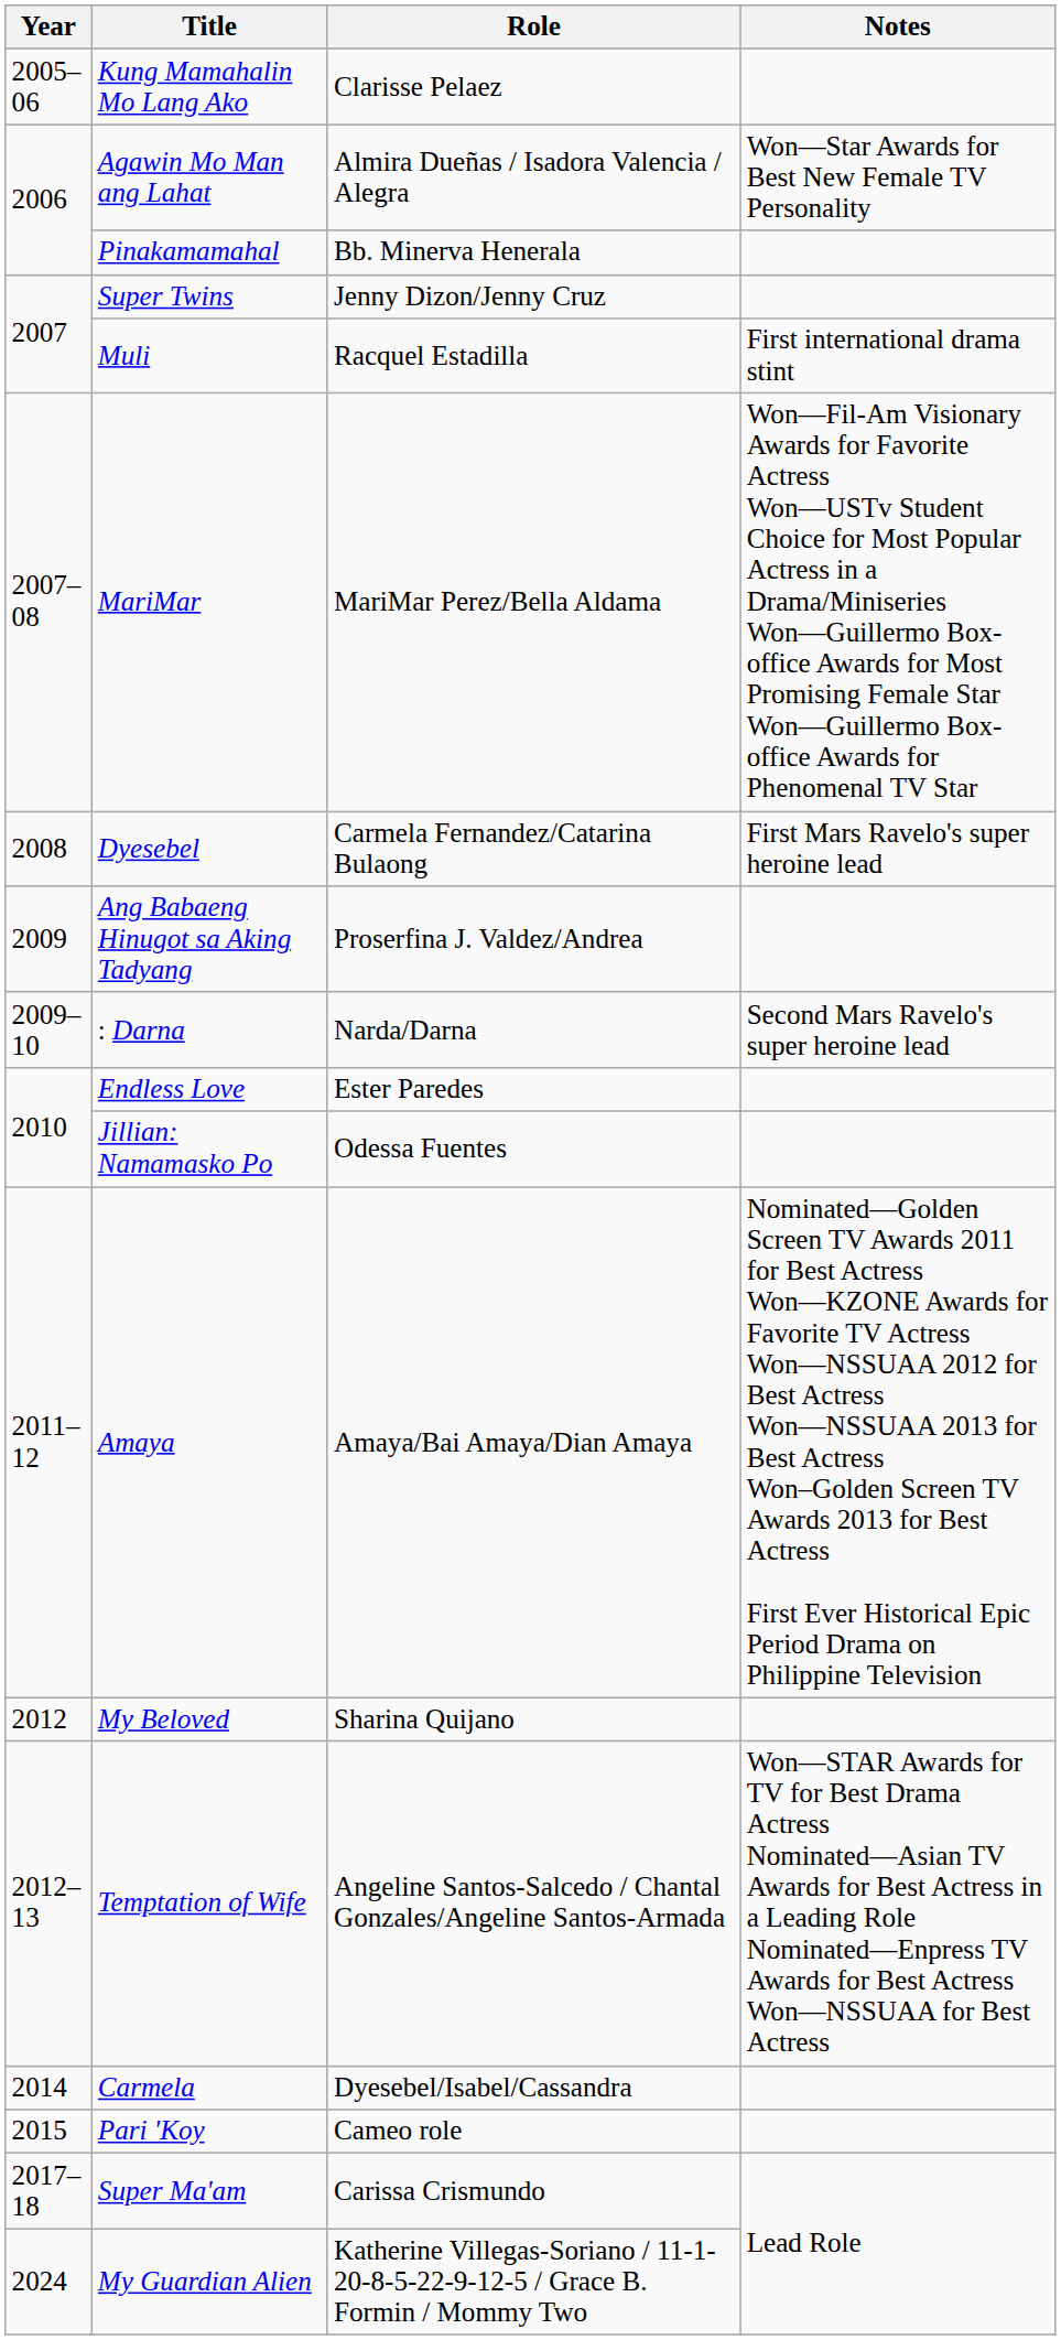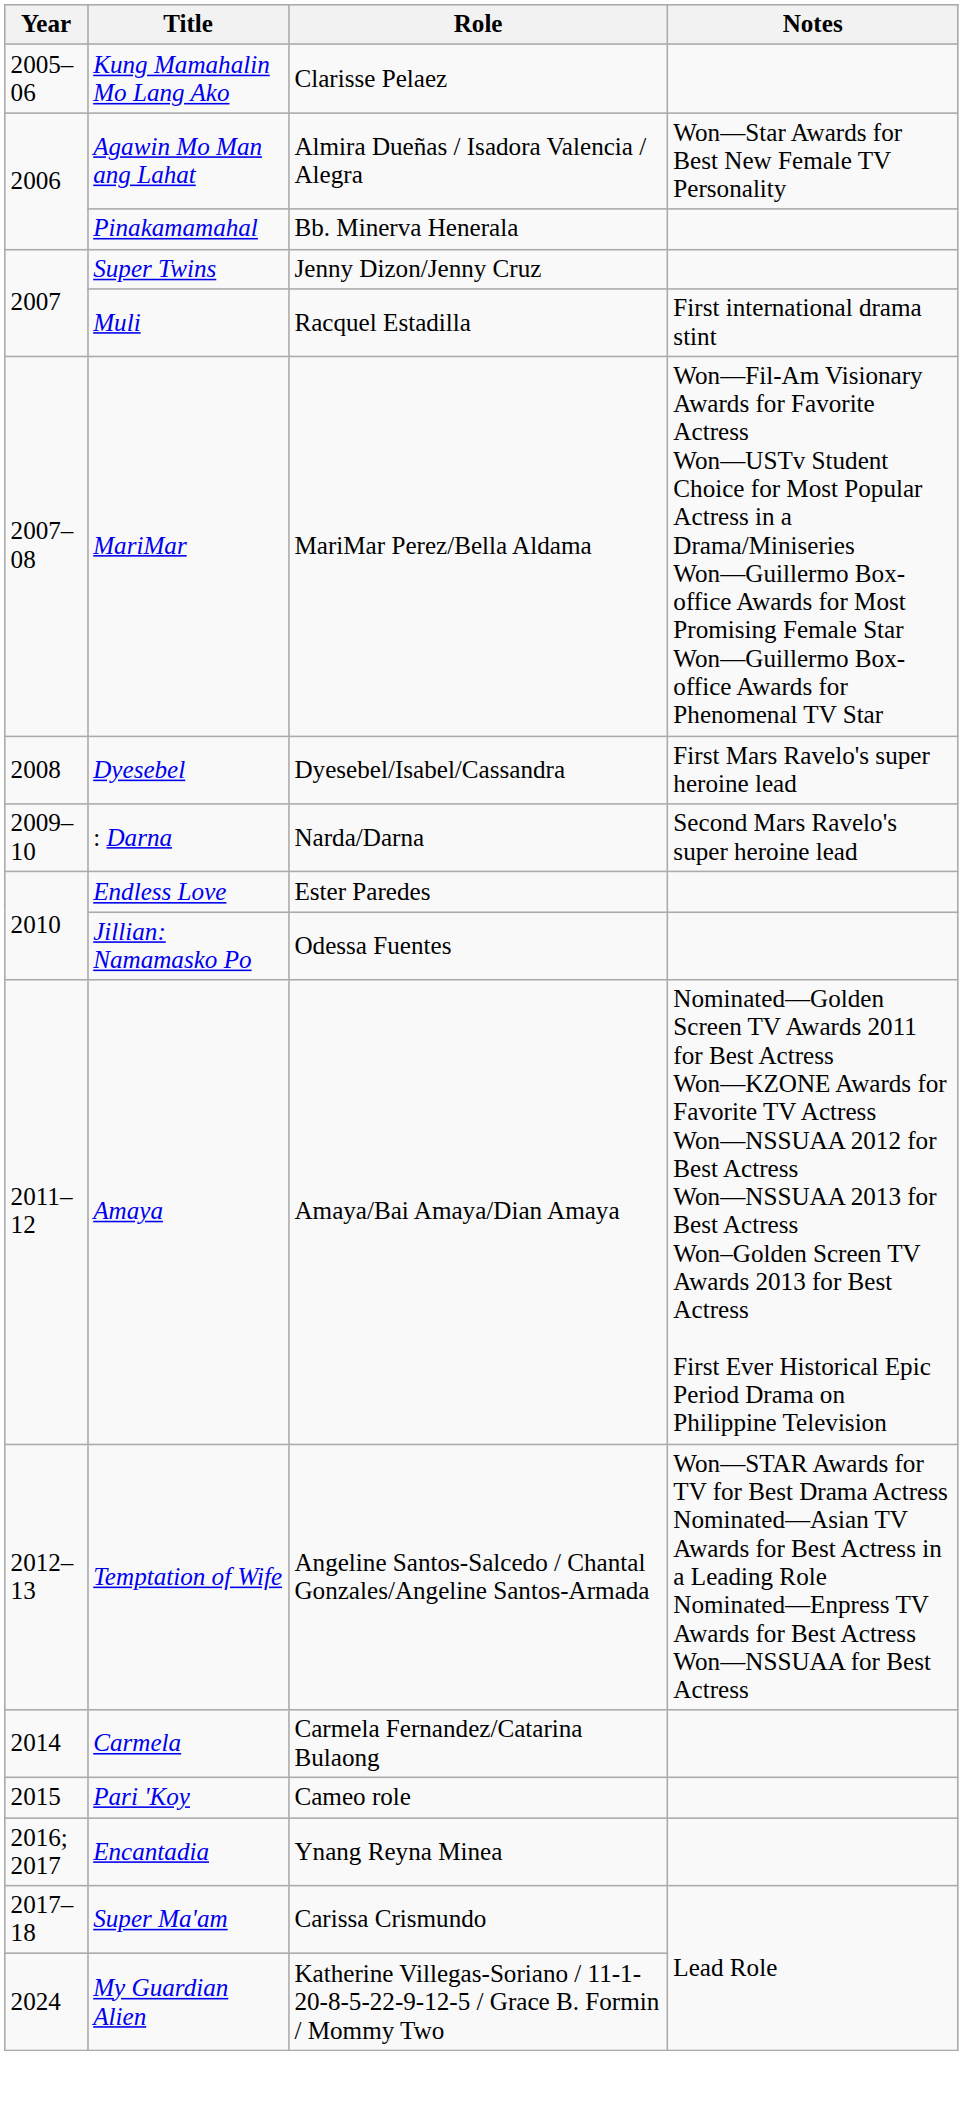 <table class="wikitable">
 <tr>
 <th>Year</th>
 <th>Title</th>
 <th>Role</th>
 <th>Notes</th>
 </tr>
 <tr>
 <td>2005–06</td>
 <td><em><a href='#'>Kung Mamahalin Mo Lang Ako</a></em></td>
 <td>Clarisse Pelaez</td>
 <td></td>
 </tr>
 <tr>
 <td rowspan=2>2006</td>
 <td><em><a href='#'>Agawin Mo Man ang Lahat</a></em></td>
 <td>Almira Dueñas / Isadora Valencia / Alegra</td>
 <td>Won—Star Awards for Best New Female TV Personality</td>
 </tr>
 <tr>
 <td><em><a href='#'>Pinakamamahal</a></em></td>
 <td>Bb. Minerva Henerala</td>
 <td></td>
 </tr>
 <tr>
 <td rowspan=2>2007</td>
 <td><em><a href='#'>Super Twins</a></em></td>
 <td>Jenny Dizon/Jenny Cruz</td>
 <td></td>
 </tr>
 <tr>
 <td><em><a href='#'>Muli</a></em></td>
 <td>Racquel Estadilla</td>
 <td>First international drama stint</td>
 </tr>
 <tr>
 <td>2007–08</td>
 <td><em><a href='#'>MariMar</a></em></td>
 <td>MariMar Perez/Bella Aldama</td>
 <td>Won—Fil-Am Visionary Awards for Favorite Actress<br>Won—USTv Student Choice for Most Popular Actress in a Drama/Miniseries<br>Won—Guillermo Box-office Awards for Most Promising Female Star<br>Won—Guillermo Box-office Awards for Phenomenal TV Star</td>
 </tr>
 <tr>
 <td>2008</td>
 <td><a href='#'><em>Dyesebel</em></a></td>
-<td>Carmela Fernandez/Catarina Bulaong</td>
+<td>Dyesebel/Isabel/Cassandra</td>
 <td>First Mars Ravelo's super heroine lead</td>
-</tr>
-<tr>
-<td>2009</td>
-<td><em><a href='#'>Ang Babaeng Hinugot sa Aking Tadyang</a></em></td>
-<td>Proserfina J. Valdez/Andrea</td>
-<td></td>
 </tr>
 <tr>
 <td>2009–10</td>
 <td> : <em><a href='#'>Darna</a></em></td>
 <td>Narda/Darna</td>
 <td>Second Mars Ravelo's super heroine lead</td>
 </tr>
 <tr>
 <td rowspan="2">2010</td>
 <td><em><a href='#'>Endless Love</a></em></td>
 <td>Ester Paredes</td>
 <td></td>
 </tr>
 <tr>
 <td><em><a href='#'>Jillian: Namamasko Po</a></em></td>
 <td>Odessa Fuentes</td>
 <td></td>
 </tr>
 <tr>
 <td>2011–12</td>
 <td><em><a href='#'>Amaya</a></em></td>
 <td>Amaya/Bai Amaya/Dian Amaya</td>
 <td>Nominated—Golden Screen TV Awards 2011 for Best Actress<br>Won—KZONE Awards for Favorite TV Actress<br>Won—NSSUAA 2012 for Best Actress<br>Won—NSSUAA 2013 for Best Actress<br>Won–Golden Screen TV Awards 2013 for Best Actress<br><br>First Ever Historical Epic Period Drama on Philippine Television</td>
 </tr>
 <tr>
-<td>2012</td>
-<td><em><a href='#'>My Beloved</a></em></td>
-<td>Sharina Quijano</td>
-<td></td>
-</tr>
-<tr>
 <td>2012–13</td>
 <td><em><a href='#'>Temptation of Wife</a></em></td>
 <td>Angeline Santos-Salcedo / Chantal Gonzales/Angeline Santos-Armada</td>
 <td>Won—STAR Awards for TV for Best Drama Actress<br>Nominated—Asian TV Awards for Best Actress in a Leading Role<br>Nominated—Enpress TV Awards for Best Actress<br>Won—NSSUAA for Best Actress</td>
 </tr>
 <tr>
 <td>2014</td>
 <td><em><a href='#'>Carmela</a></em></td>
-<td>Dyesebel/Isabel/Cassandra</td>
+<td>Carmela Fernandez/Catarina Bulaong</td>
 <td></td>
 </tr>
 <tr>
 <td>2015</td>
 <td><em><a href='#'>Pari 'Koy</a></em></td>
 <td>Cameo role</td>
+<td></td>
+</tr>
+<tr>
+<td>2016; 2017</td>
+<td><em><a href='#'>Encantadia</a></em></td>
+<td>Ynang Reyna Minea</td>
 <td></td>
 </tr>
 <tr>
 <td>2017–18</td>
 <td><em><a href='#'>Super Ma'am</a></em></td>
 <td>Carissa Crismundo</td>
 <td rowspan="2">Lead Role</td>
 </tr>
 <tr>
 <td>2024</td>
 <td><em><a href='#'>My Guardian Alien</a></em></td>
 <td>Katherine Villegas-Soriano / 11-1-20-8-5-22-9-12-5 / Grace B. Formin / Mommy Two</td>
 </tr>
 </table>
